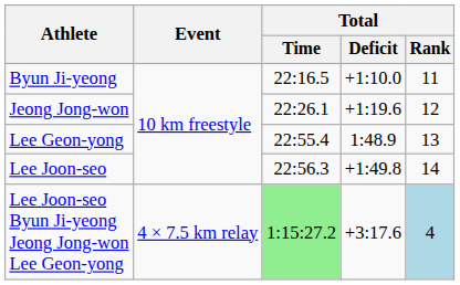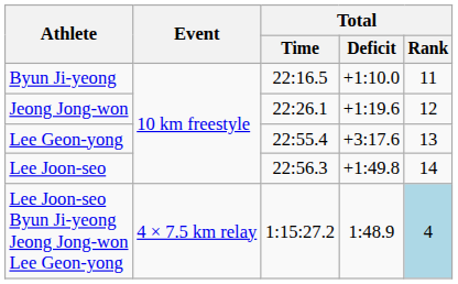 <table class="wikitable" style="font-size:90%">
 <tr>
 <th rowspan=2>Athlete</th>
 <th rowspan=2>Event</th>
 <th colspan=3>Total</th>
 </tr>
 <tr style="font-size: 95%">
 <th>Time</th>
 <th>Deficit</th>
 <th>Rank</th>
 </tr>
 <tr align=center>
 <td align=left><a href='#'>Byun Ji-yeong</a></td>
 <td align=left rowspan=4><a href='#'>10 km freestyle</a></td>
 <td>22:16.5</td>
 <td>+1:10.0</td>
 <td>11</td>
 </tr>
 <tr align=center>
 <td align=left><a href='#'>Jeong Jong-won</a></td>
 <td>22:26.1</td>
 <td>+1:19.6</td>
 <td>12</td>
 </tr>
 <tr align=center>
 <td align=left><a href='#'>Lee Geon-yong</a></td>
 <td>22:55.4</td>
-<td>1:48.9</td>
+<td>+3:17.6</td>
 <td>13</td>
 </tr>
 <tr align=center>
 <td align=left><a href='#'>Lee Joon-seo</a></td>
 <td>22:56.3</td>
 <td>+1:49.8</td>
 <td>14</td>
 </tr>
 <tr align=center>
 <td align=left><a href='#'>Lee Joon-seo</a><br><a href='#'>Byun Ji-yeong</a><br><a href='#'>Jeong Jong-won</a><br><a href='#'>Lee Geon-yong</a></td>
 <td align=left><a href='#'>4 × 7.5 km relay</a></td>
-<td style="background: lightgreen;">1:15:27.2</td>
-<td>+3:17.6</td>
+<td>1:15:27.2</td>
+<td>1:48.9</td>
 <td style="background: lightblue;">4</td>
 </tr>
 </table>
